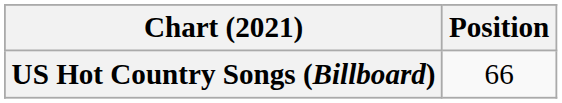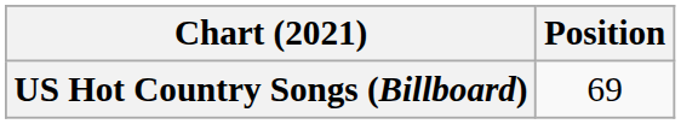 <table class="wikitable plainrowheaders" style="text-align:center">
 <tr>
 <th>Chart (2021)</th>
 <th>Position</th>
 </tr>
 <tr>
 <th scope="row">US Hot Country Songs (<em>Billboard</em>)</th>
-<td>66</td>
+<td>69</td>
 </tr>
 </table>
